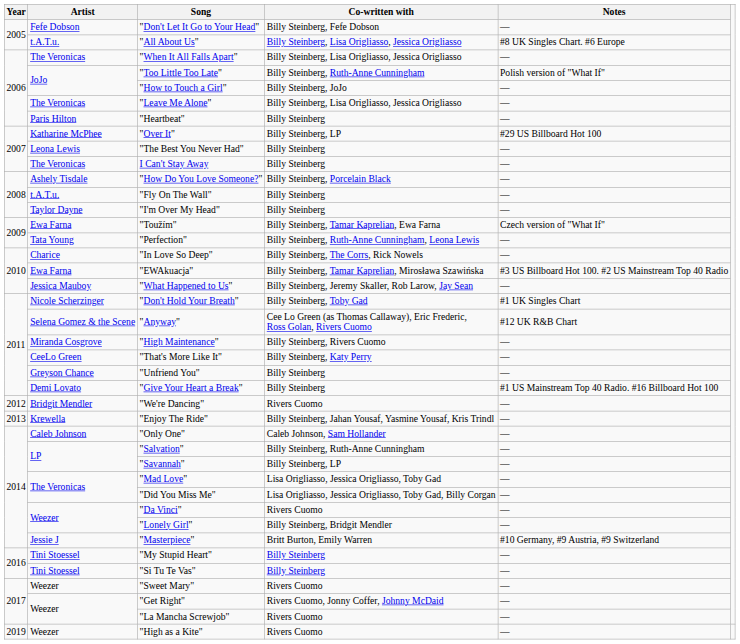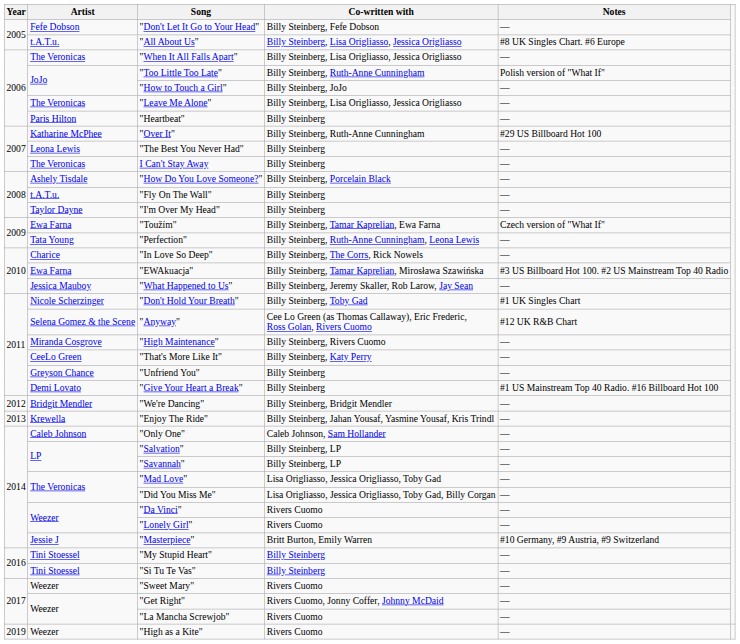 <table class="wikitable">
 <tr>
 <th>Year</th>
 <th>Artist</th>
 <th>Song</th>
 <th>Co-written with</th>
 <th>Notes</th>
 </tr>
 <tr>
 <td rowspan="2">2005</td>
 <td><a href='#'>Fefe Dobson</a></td>
 <td>"<a href='#'>Don't Let It Go to Your Head</a>"</td>
 <td>Billy Steinberg, Fefe Dobson</td>
 <td>—</td>
 </tr>
 <tr>
 <td><a href='#'>t.A.T.u.</a></td>
 <td>"<a href='#'>All About Us</a>"</td>
 <td><a href='#'>Billy Steinberg</a>, <a href='#'>Lisa Origliasso</a>, <a href='#'>Jessica Origliasso</a></td>
 <td>#8 UK Singles Chart. #6 Europe</td>
 </tr>
 <tr>
 <td rowspan="5">2006</td>
 <td><a href='#'>The Veronicas</a></td>
 <td>"<a href='#'>When It All Falls Apart</a>"</td>
 <td>Billy Steinberg, Lisa Origliasso, Jessica Origliasso</td>
 <td>—</td>
 </tr>
 <tr>
 <td rowspan="2"><a href='#'>JoJo</a></td>
 <td>"<a href='#'>Too Little Too Late</a>"</td>
 <td>Billy Steinberg, <a href='#'>Ruth-Anne Cunningham</a></td>
 <td>Polish version of "What If"</td>
 </tr>
 <tr>
 <td>"<a href='#'>How to Touch a Girl</a>"</td>
 <td>Billy Steinberg, JoJo</td>
 <td>—</td>
 </tr>
 <tr>
 <td><a href='#'>The Veronicas</a></td>
 <td>"<a href='#'>Leave Me Alone</a>"</td>
 <td>Billy Steinberg, Lisa Origliasso, Jessica Origliasso</td>
 <td>—</td>
 </tr>
 <tr>
 <td><a href='#'>Paris Hilton</a></td>
 <td>"Heartbeat"</td>
 <td>Billy Steinberg</td>
 <td>—</td>
 </tr>
 <tr>
 <td rowspan="3">2007</td>
 <td><a href='#'>Katharine McPhee</a></td>
 <td>"<a href='#'>Over It</a>"</td>
-<td>Billy Steinberg, LP</td>
+<td>Billy Steinberg, Ruth-Anne Cunningham</td>
 <td>#29 US Billboard Hot 100</td>
 </tr>
 <tr>
 <td><a href='#'>Leona Lewis</a></td>
 <td>"The Best You Never Had"</td>
 <td>Billy Steinberg</td>
 <td>—</td>
 </tr>
 <tr>
 <td><a href='#'>The Veronicas</a></td>
 <td><a href='#'>I Can't Stay Away</a></td>
 <td>Billy Steinberg</td>
 <td>—</td>
 </tr>
 <tr>
 <td rowspan="3">2008</td>
 <td><a href='#'>Ashely Tisdale</a></td>
 <td>"<a href='#'>How Do You Love Someone?</a>"</td>
 <td>Billy Steinberg, <a href='#'>Porcelain Black</a></td>
 <td>—</td>
 </tr>
 <tr>
 <td><a href='#'>t.A.T.u.</a></td>
 <td>"Fly On The Wall"</td>
 <td>Billy Steinberg</td>
 <td>—</td>
 </tr>
 <tr>
 <td><a href='#'>Taylor Dayne</a></td>
 <td>"I'm Over My Head"</td>
 <td>Billy Steinberg</td>
 <td>—</td>
 </tr>
 <tr>
 <td rowspan="2">2009</td>
 <td><a href='#'>Ewa Farna</a></td>
 <td>"Toužím"</td>
 <td>Billy Steinberg, <a href='#'>Tamar Kaprelian</a>, Ewa Farna</td>
 <td>Czech version of "What If"</td>
 </tr>
 <tr>
 <td><a href='#'>Tata Young</a></td>
 <td>"Perfection"</td>
 <td>Billy Steinberg,  <a href='#'>Ruth-Anne Cunningham</a>, <a href='#'>Leona Lewis</a></td>
 <td>—</td>
 </tr>
 <tr>
 <td rowspan="3">2010</td>
 <td><a href='#'>Charice</a></td>
 <td>"In Love So Deep"</td>
 <td>Billy Steinberg, <a href='#'>The Corrs</a>, Rick Nowels</td>
 <td>—</td>
 </tr>
 <tr>
 <td><a href='#'>Ewa Farna</a></td>
 <td>"EWAkuacja"</td>
 <td>Billy Steinberg, <a href='#'>Tamar Kaprelian</a>, Mirosława Szawińska</td>
 <td>#3 US Billboard Hot 100. #2 US Mainstream Top 40 Radio</td>
 </tr>
 <tr>
 <td><a href='#'>Jessica Mauboy</a></td>
 <td>"<a href='#'>What Happened to Us</a>"</td>
 <td>Billy Steinberg, Jeremy Skaller, Rob Larow, <a href='#'>Jay Sean</a></td>
 <td>—</td>
 </tr>
 <tr>
 <td rowspan="6">2011</td>
 <td><a href='#'>Nicole Scherzinger</a></td>
 <td>"<a href='#'>Don't Hold Your Breath</a>"</td>
 <td>Billy Steinberg, <a href='#'>Toby Gad</a></td>
 <td>#1 UK Singles Chart</td>
 </tr>
 <tr>
 <td><a href='#'>Selena Gomez & the Scene</a></td>
 <td>"<a href='#'>Anyway</a>"</td>
 <td>Cee Lo Green (as Thomas Callaway), Eric Frederic,<br> <a href='#'>Ross Golan</a>, <a href='#'>Rivers Cuomo</a></td>
 <td>#12 UK R&B Chart</td>
 </tr>
 <tr>
 <td><a href='#'>Miranda Cosgrove</a></td>
 <td>"<a href='#'>High Maintenance</a>"</td>
 <td>Billy Steinberg, Rivers Cuomo</td>
 <td>—</td>
 </tr>
 <tr>
 <td><a href='#'>CeeLo Green</a></td>
 <td>"That's More Like It"</td>
 <td>Billy Steinberg, <a href='#'>Katy Perry</a></td>
 <td>—</td>
 </tr>
 <tr>
 <td><a href='#'>Greyson Chance</a></td>
 <td>"Unfriend You"</td>
 <td>Billy Steinberg</td>
 <td>—</td>
 </tr>
 <tr>
 <td><a href='#'>Demi Lovato</a></td>
 <td>"<a href='#'>Give Your Heart a Break</a>"</td>
 <td>Billy Steinberg</td>
 <td>#1 US Mainstream Top 40 Radio. #16 Billboard Hot 100</td>
 </tr>
 <tr>
 <td>2012</td>
 <td><a href='#'>Bridgit Mendler</a></td>
 <td>"We're Dancing"</td>
-<td>Rivers Cuomo</td>
+<td>Billy Steinberg, Bridgit Mendler</td>
 <td>—</td>
 </tr>
 <tr>
 <td rowspan="1">2013</td>
 <td><a href='#'>Krewella</a></td>
 <td>"Enjoy The Ride"</td>
 <td>Billy Steinberg, Jahan Yousaf, Yasmine Yousaf, Kris Trindl</td>
 <td>—</td>
 </tr>
 <tr>
 <td rowspan="8">2014</td>
 <td><a href='#'>Caleb Johnson</a></td>
 <td>"Only One"</td>
 <td>Caleb Johnson,  <a href='#'>Sam Hollander</a></td>
 <td>—</td>
 </tr>
 <tr>
 <td rowspan="2"><a href='#'>LP</a></td>
 <td>"<a href='#'>Salvation</a>"</td>
-<td>Billy Steinberg, Ruth-Anne Cunningham</td>
+<td>Billy Steinberg, LP</td>
 <td>—</td>
 </tr>
 <tr>
 <td>"<a href='#'>Savannah</a>"</td>
 <td>Billy Steinberg, LP</td>
 <td>—</td>
 </tr>
 <tr>
 <td rowspan="2"><a href='#'>The Veronicas</a></td>
 <td>"<a href='#'>Mad Love</a>"</td>
 <td>Lisa Origliasso, Jessica Origliasso, Toby Gad</td>
 <td>—</td>
 </tr>
 <tr>
 <td>"Did You Miss Me"</td>
 <td>Lisa Origliasso, Jessica Origliasso, Toby Gad, Billy Corgan</td>
 <td>—</td>
 </tr>
 <tr>
 <td rowspan="2"><a href='#'>Weezer</a></td>
 <td>"<a href='#'>Da Vinci</a>"</td>
 <td>Rivers Cuomo</td>
 <td>—</td>
 </tr>
 <tr>
 <td>"<a href='#'>Lonely Girl</a>"</td>
-<td>Billy Steinberg, Bridgit Mendler</td>
+<td>Rivers Cuomo</td>
 <td>—</td>
 </tr>
 <tr>
 <td><a href='#'>Jessie J</a></td>
 <td>"<a href='#'>Masterpiece</a>"</td>
 <td>Britt Burton, Emily Warren</td>
 <td>#10 Germany, #9 Austria, #9 Switzerland</td>
 </tr>
 <tr>
 <td rowspan="2">2016</td>
 <td><a href='#'>Tini Stoessel</a></td>
 <td>"My Stupid Heart"</td>
 <td><a href='#'>Billy Steinberg</a></td>
 <td>—</td>
 </tr>
 <tr>
 <td><a href='#'>Tini Stoessel</a></td>
 <td>"Si Tu Te Vas"</td>
 <td><a href='#'>Billy Steinberg</a></td>
 <td>—</td>
 </tr>
 <tr>
 <td rowspan="3">2017</td>
 <td>Weezer</td>
 <td>"Sweet Mary"</td>
 <td>Rivers Cuomo</td>
 <td>—</td>
 </tr>
 <tr>
 <td rowspan="2">Weezer</td>
 <td>"Get Right"</td>
 <td>Rivers Cuomo, Jonny Coffer, <a href='#'>Johnny McDaid</a></td>
 <td>—</td>
 </tr>
 <tr>
 <td>"La Mancha Screwjob"</td>
 <td>Rivers Cuomo</td>
 <td>—</td>
 </tr>
 <tr>
 <td>2019</td>
 <td>Weezer</td>
 <td>"High as a Kite"</td>
 <td>Rivers Cuomo</td>
 <td>—</td>
 <td></td>
 </tr>
 </table>
